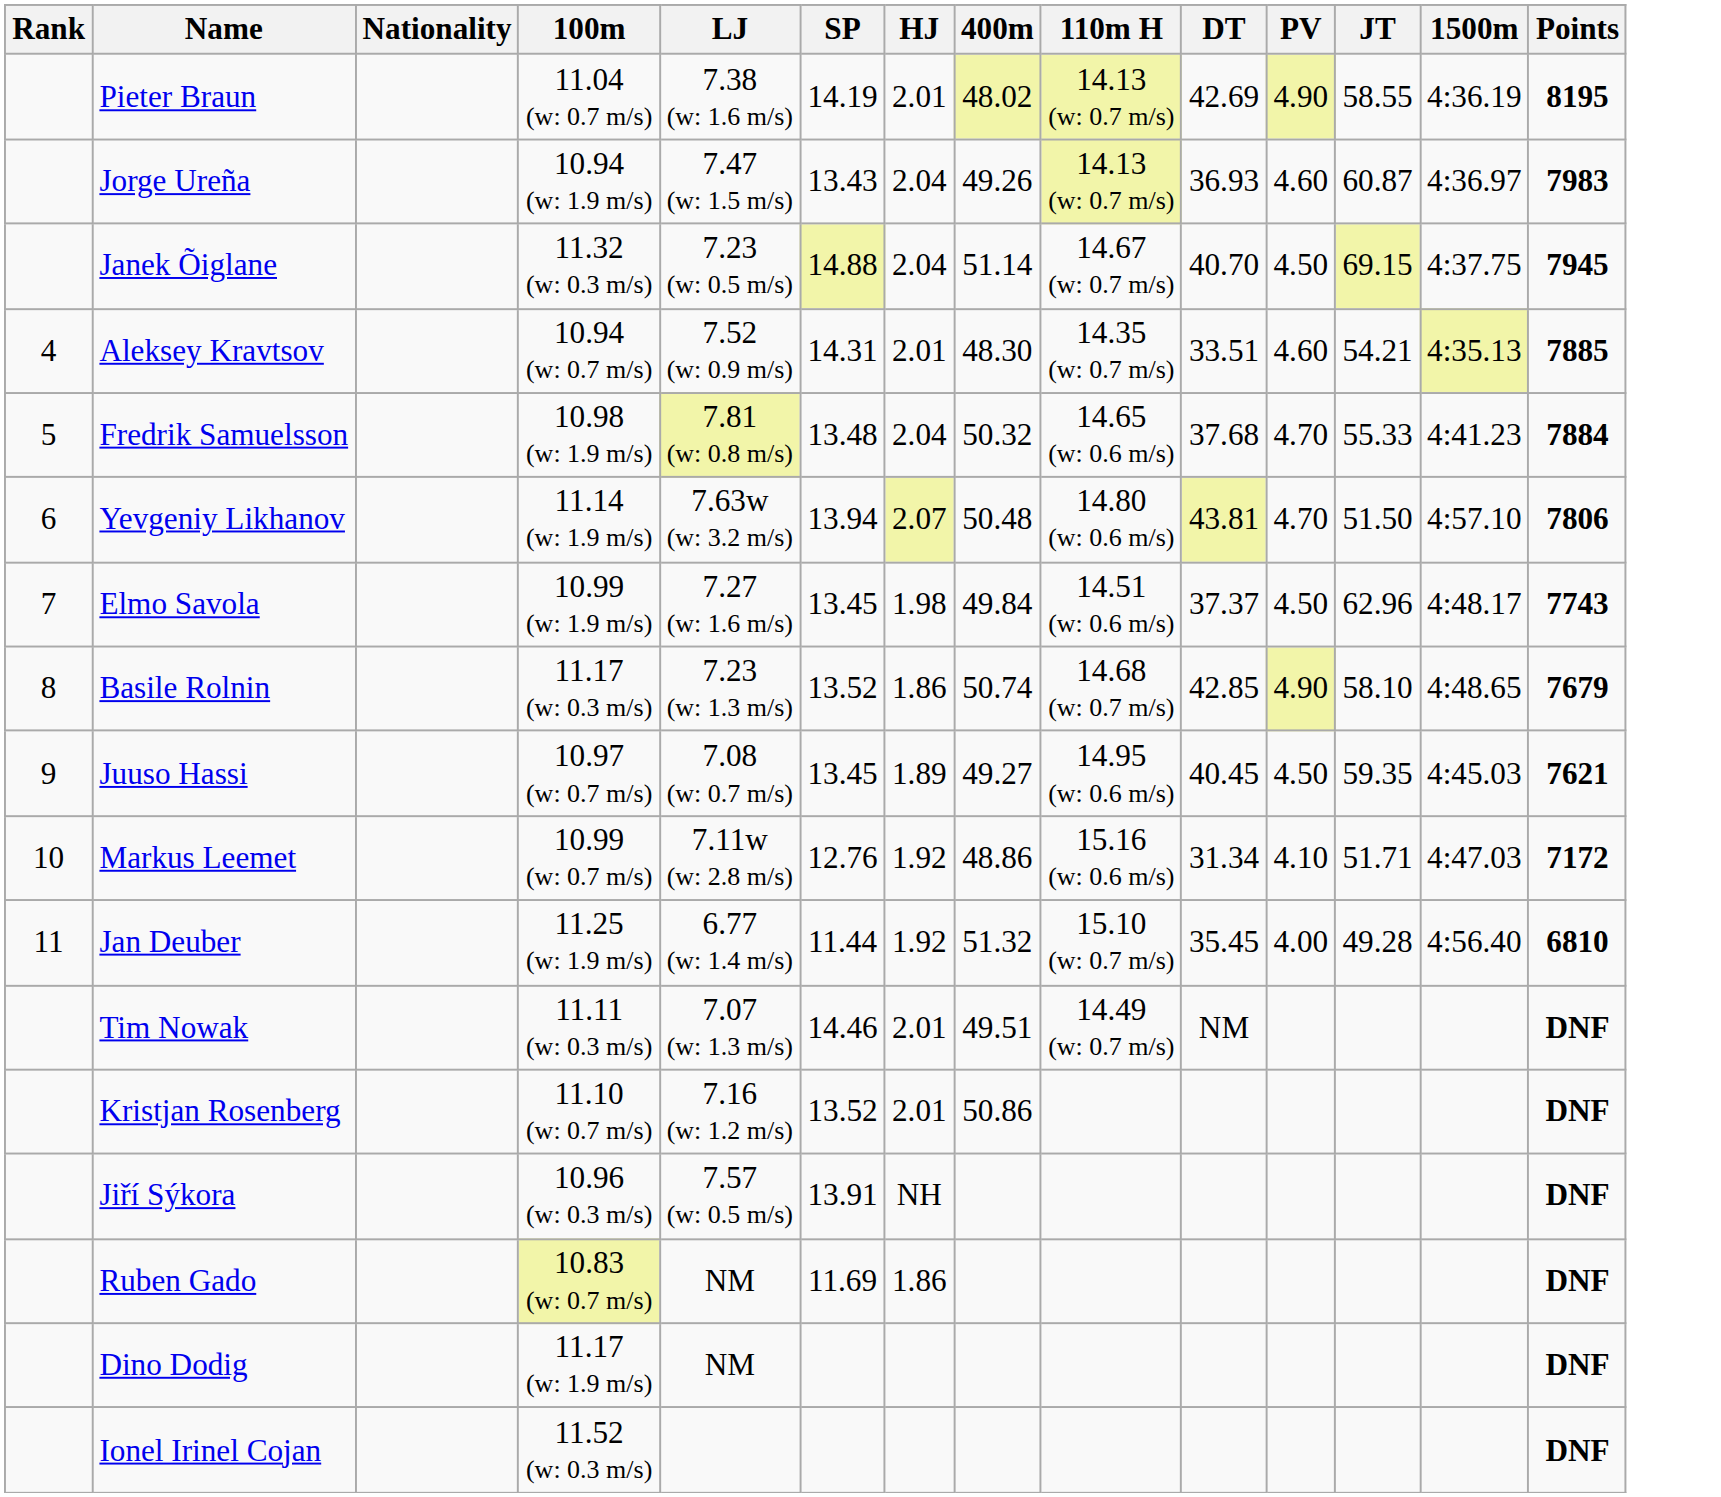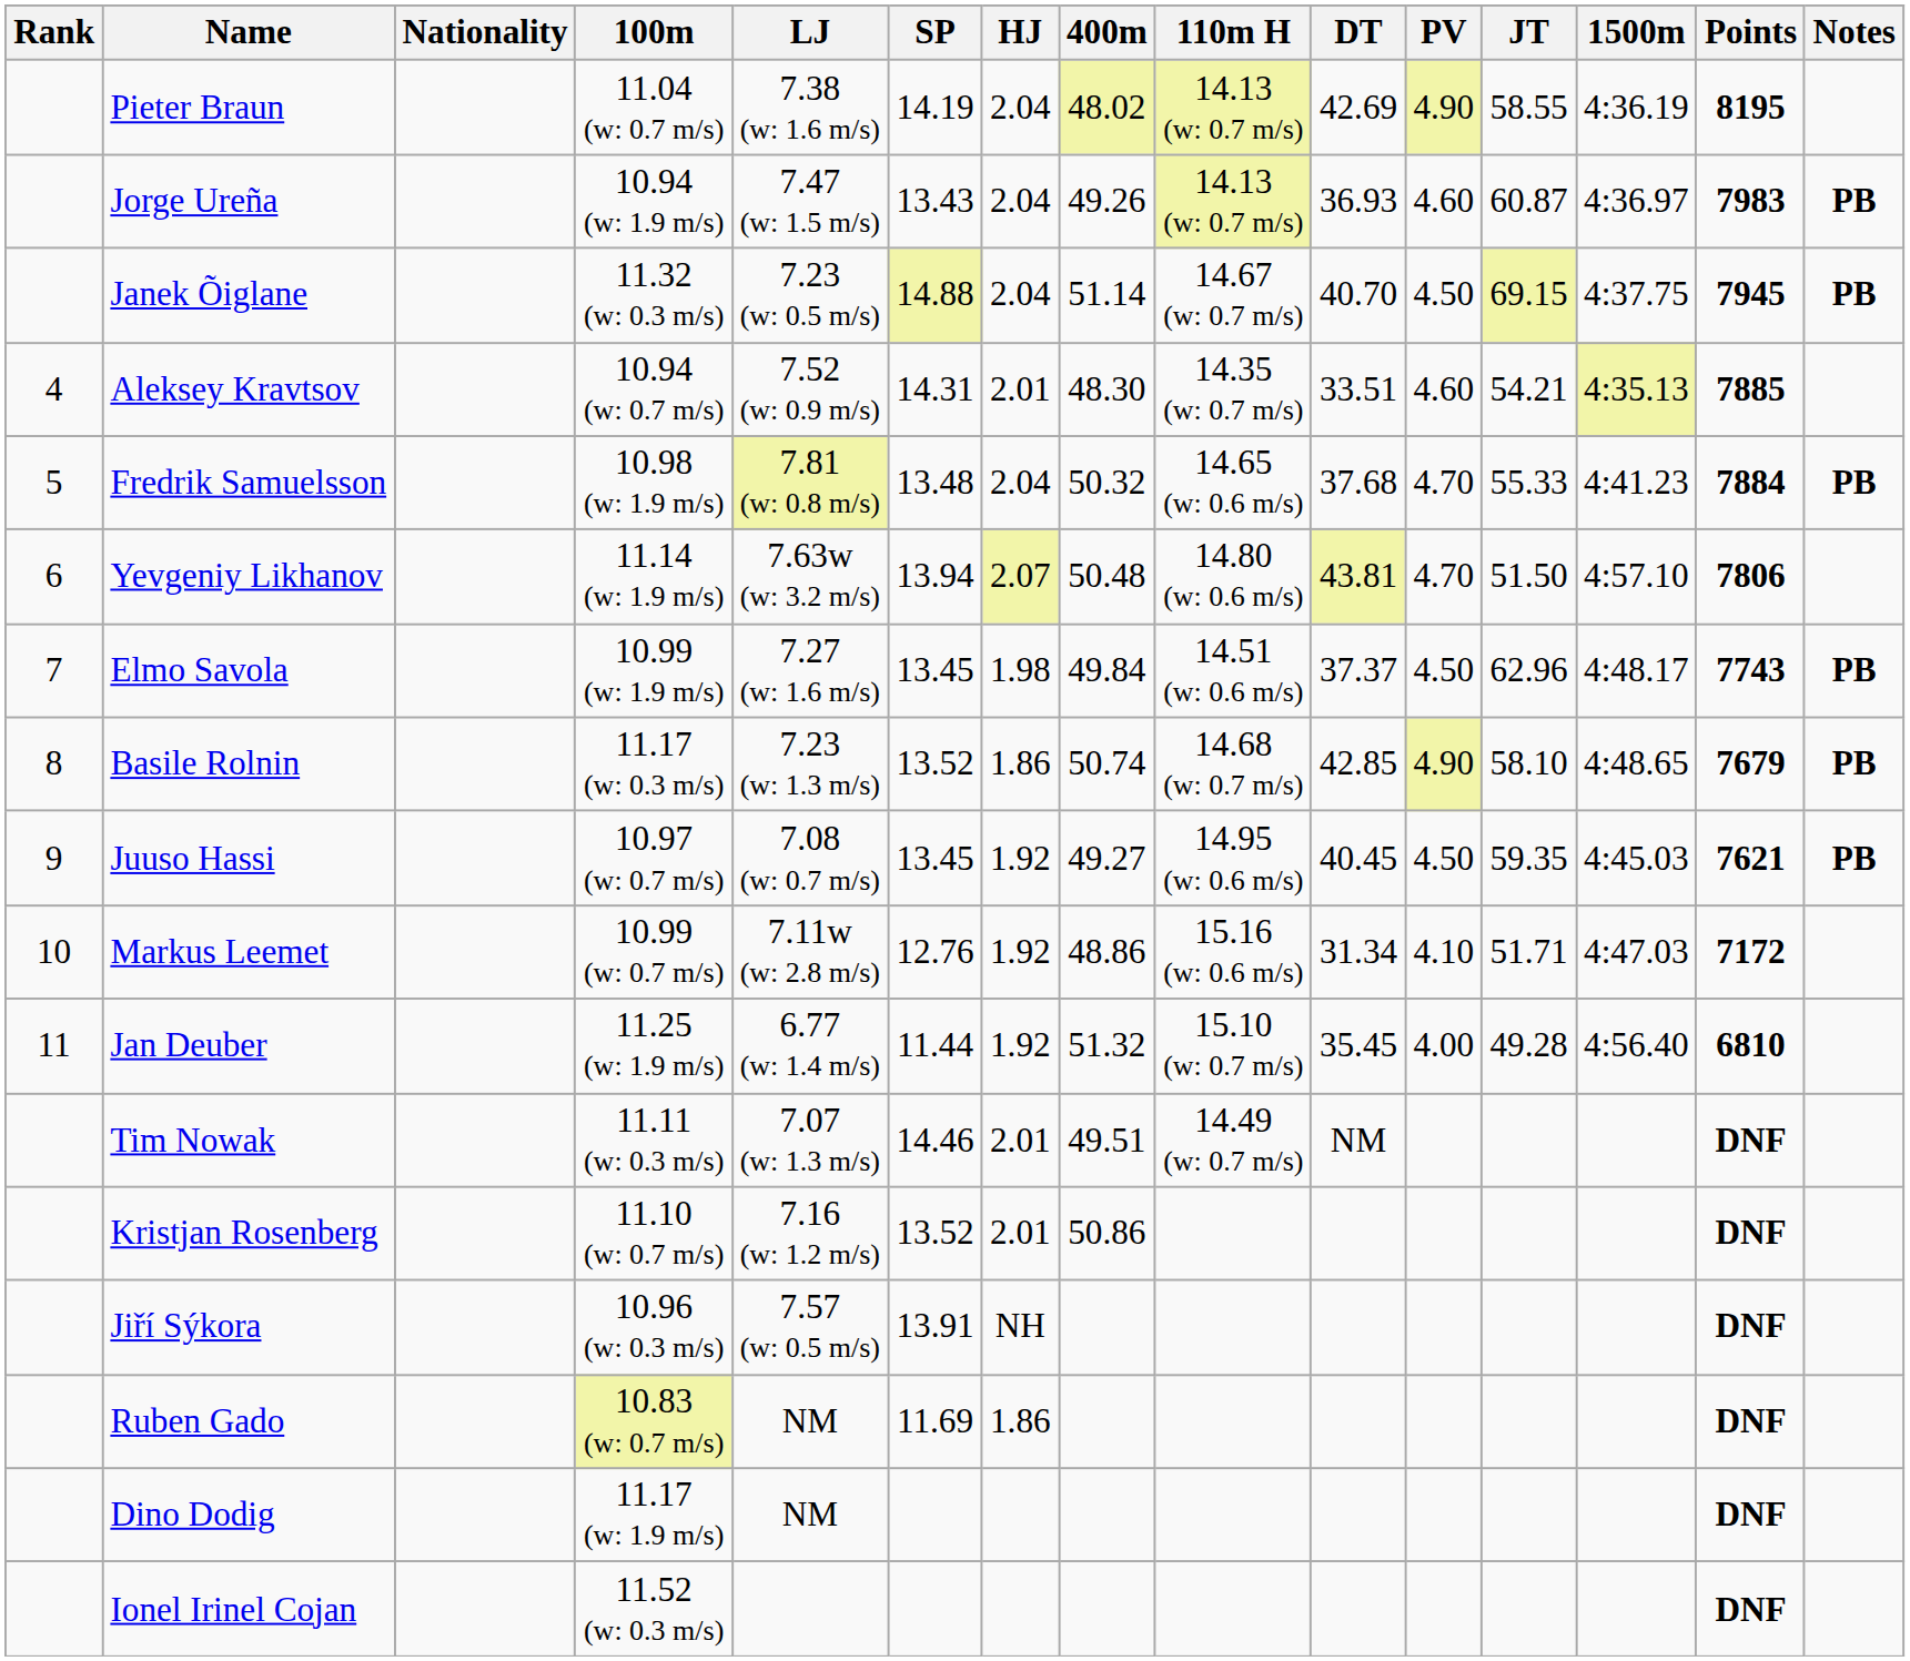 <table class="wikitable sortable" style="text-align:center">
 <tr>
 <th>Rank</th>
 <th>Name</th>
 <th>Nationality</th>
 <th>100m</th>
 <th>LJ</th>
 <th>SP</th>
 <th>HJ</th>
 <th>400m</th>
 <th>110m H</th>
 <th>DT</th>
 <th>PV</th>
 <th>JT</th>
 <th>1500m</th>
 <th>Points</th>
+<th>Notes</th>
 </tr>
 <tr>
 <td></td>
 <td align=left><a href='#'>Pieter Braun</a></td>
 <td align=left></td>
 <td>11.04<br><small>(w: 0.7 m/s)</small></td>
 <td>7.38<br><small>(w: 1.6 m/s)</small></td>
 <td>14.19</td>
-<td>2.01</td>
+<td>2.04</td>
 <td bgcolor=#F2F5A9>48.02</td>
 <td bgcolor=#F2F5A9>14.13<br><small>(w: 0.7 m/s)</small></td>
 <td>42.69</td>
 <td bgcolor=#F2F5A9>4.90</td>
 <td>58.55</td>
 <td>4:36.19</td>
 <td><strong>8195</strong></td>
+<td></td>
 </tr>
 <tr>
 <td></td>
 <td align=left><a href='#'>Jorge Ureña</a></td>
 <td align=left></td>
 <td>10.94<br><small>(w: 1.9 m/s)</small></td>
 <td>7.47<br><small>(w: 1.5 m/s)</small></td>
 <td>13.43</td>
 <td>2.04</td>
 <td>49.26</td>
 <td bgcolor=#F2F5A9>14.13<br><small>(w: 0.7 m/s)</small></td>
 <td>36.93</td>
 <td>4.60</td>
 <td>60.87</td>
 <td>4:36.97</td>
 <td><strong>7983</strong></td>
+<td><strong>PB</strong></td>
 </tr>
 <tr>
 <td></td>
 <td align=left><a href='#'>Janek Õiglane</a></td>
 <td align=left></td>
 <td>11.32<br><small>(w: 0.3 m/s)</small></td>
 <td>7.23<br><small>(w: 0.5 m/s)</small></td>
 <td bgcolor=#F2F5A9>14.88</td>
 <td>2.04</td>
 <td>51.14</td>
 <td>14.67<br><small>(w: 0.7 m/s)</small></td>
 <td>40.70</td>
 <td>4.50</td>
 <td bgcolor=#F2F5A9>69.15</td>
 <td>4:37.75</td>
 <td><strong>7945</strong></td>
+<td><strong>PB</strong></td>
 </tr>
 <tr>
 <td>4</td>
 <td align=left><a href='#'>Aleksey Kravtsov</a></td>
 <td align=left></td>
 <td>10.94<br><small>(w: 0.7 m/s)</small></td>
 <td>7.52<br><small>(w: 0.9 m/s)</small></td>
 <td>14.31</td>
 <td>2.01</td>
 <td>48.30</td>
 <td>14.35<br><small>(w: 0.7 m/s)</small></td>
 <td>33.51</td>
 <td>4.60</td>
 <td>54.21</td>
 <td bgcolor=#F2F5A9>4:35.13</td>
 <td><strong>7885</strong></td>
+<td></td>
 </tr>
 <tr>
 <td>5</td>
 <td align=left><a href='#'>Fredrik Samuelsson</a></td>
 <td align=left></td>
 <td>10.98<br><small>(w: 1.9 m/s)</small></td>
 <td bgcolor=#F2F5A9>7.81<br><small>(w: 0.8 m/s)</small></td>
 <td>13.48</td>
 <td>2.04</td>
 <td>50.32</td>
 <td>14.65<br><small>(w: 0.6 m/s)</small></td>
 <td>37.68</td>
 <td>4.70</td>
 <td>55.33</td>
 <td>4:41.23</td>
 <td><strong>7884</strong></td>
+<td><strong>PB</strong></td>
 </tr>
 <tr>
 <td>6</td>
 <td align=left><a href='#'>Yevgeniy Likhanov</a></td>
 <td align=left></td>
 <td>11.14<br><small>(w: 1.9 m/s)</small></td>
 <td>7.63w<br><small>(w: 3.2 m/s)</small></td>
 <td>13.94</td>
 <td bgcolor=#F2F5A9>2.07</td>
 <td>50.48</td>
 <td>14.80<br><small>(w: 0.6 m/s)</small></td>
 <td bgcolor=#F2F5A9>43.81</td>
 <td>4.70</td>
 <td>51.50</td>
 <td>4:57.10</td>
 <td><strong>7806</strong></td>
+<td></td>
 </tr>
 <tr>
 <td>7</td>
 <td align=left><a href='#'>Elmo Savola</a></td>
 <td align=left></td>
 <td>10.99<br><small>(w: 1.9 m/s)</small></td>
 <td>7.27<br><small>(w: 1.6 m/s)</small></td>
 <td>13.45</td>
 <td>1.98</td>
 <td>49.84</td>
 <td>14.51<br><small>(w: 0.6 m/s)</small></td>
 <td>37.37</td>
 <td>4.50</td>
 <td>62.96</td>
 <td>4:48.17</td>
 <td><strong>7743</strong></td>
+<td><strong>PB</strong></td>
 </tr>
 <tr>
 <td>8</td>
 <td align=left><a href='#'>Basile Rolnin</a></td>
 <td align=left></td>
 <td>11.17<br><small>(w: 0.3 m/s)</small></td>
 <td>7.23<br><small>(w: 1.3 m/s)</small></td>
 <td>13.52</td>
 <td>1.86</td>
 <td>50.74</td>
 <td>14.68<br><small>(w: 0.7 m/s)</small></td>
 <td>42.85</td>
 <td bgcolor=#F2F5A9>4.90</td>
 <td>58.10</td>
 <td>4:48.65</td>
 <td><strong>7679</strong></td>
+<td><strong>PB</strong></td>
 </tr>
 <tr>
 <td>9</td>
 <td align=left><a href='#'>Juuso Hassi</a></td>
 <td align=left></td>
 <td>10.97<br><small>(w: 0.7 m/s)</small></td>
 <td>7.08<br><small>(w: 0.7 m/s)</small></td>
 <td>13.45</td>
-<td>1.89</td>
+<td>1.92</td>
 <td>49.27</td>
 <td>14.95<br><small>(w: 0.6 m/s)</small></td>
 <td>40.45</td>
 <td>4.50</td>
 <td>59.35</td>
 <td>4:45.03</td>
 <td><strong>7621</strong></td>
+<td><strong>PB</strong></td>
 </tr>
 <tr>
 <td>10</td>
 <td align=left><a href='#'>Markus Leemet</a></td>
 <td align=left></td>
 <td>10.99<br><small>(w: 0.7 m/s)</small></td>
 <td>7.11w<br><small>(w: 2.8 m/s)</small></td>
 <td>12.76</td>
 <td>1.92</td>
 <td>48.86</td>
 <td>15.16<br><small>(w: 0.6 m/s)</small></td>
 <td>31.34</td>
 <td>4.10</td>
 <td>51.71</td>
 <td>4:47.03</td>
 <td><strong>7172</strong></td>
+<td></td>
 </tr>
 <tr>
 <td>11</td>
 <td align=left><a href='#'>Jan Deuber</a></td>
 <td align=left></td>
 <td>11.25<br><small>(w: 1.9 m/s)</small></td>
 <td>6.77<br><small>(w: 1.4 m/s)</small></td>
 <td>11.44</td>
 <td>1.92</td>
 <td>51.32</td>
 <td>15.10<br><small>(w: 0.7 m/s)</small></td>
 <td>35.45</td>
 <td>4.00</td>
 <td>49.28</td>
 <td>4:56.40</td>
 <td><strong>6810</strong></td>
+<td></td>
 </tr>
 <tr>
 <td></td>
 <td align=left><a href='#'>Tim Nowak</a></td>
 <td align=left></td>
 <td>11.11<br><small>(w: 0.3 m/s)</small></td>
 <td>7.07<br><small>(w: 1.3 m/s)</small></td>
 <td>14.46</td>
 <td>2.01</td>
 <td>49.51</td>
 <td>14.49<br><small>(w: 0.7 m/s)</small></td>
 <td>NM</td>
 <td></td>
 <td></td>
 <td></td>
 <td><strong>DNF</strong></td>
+<td></td>
 </tr>
 <tr>
 <td></td>
 <td align=left><a href='#'>Kristjan Rosenberg</a></td>
 <td align=left></td>
 <td>11.10<br><small>(w: 0.7 m/s)</small></td>
 <td>7.16<br><small>(w: 1.2 m/s)</small></td>
 <td>13.52</td>
 <td>2.01</td>
 <td>50.86</td>
 <td></td>
 <td></td>
 <td></td>
 <td></td>
 <td></td>
 <td><strong>DNF</strong></td>
+<td></td>
 </tr>
 <tr>
 <td></td>
 <td align=left><a href='#'>Jiří Sýkora</a></td>
 <td align=left></td>
 <td>10.96<br><small>(w: 0.3 m/s)</small></td>
 <td>7.57<br><small>(w: 0.5 m/s)</small></td>
 <td>13.91</td>
 <td>NH</td>
 <td></td>
 <td></td>
 <td></td>
 <td></td>
 <td></td>
 <td></td>
 <td><strong>DNF</strong></td>
+<td></td>
 </tr>
 <tr>
 <td></td>
 <td align=left><a href='#'>Ruben Gado</a></td>
 <td align=left></td>
 <td bgcolor=#F2F5A9>10.83<br><small>(w: 0.7 m/s)</small></td>
 <td>NM</td>
 <td>11.69</td>
 <td>1.86</td>
 <td></td>
 <td></td>
 <td></td>
 <td></td>
 <td></td>
 <td></td>
 <td><strong>DNF</strong></td>
+<td></td>
 </tr>
 <tr>
 <td></td>
 <td align=left><a href='#'>Dino Dodig</a></td>
 <td align=left></td>
 <td>11.17<br><small>(w: 1.9 m/s)</small></td>
 <td>NM</td>
 <td></td>
 <td></td>
 <td></td>
 <td></td>
 <td></td>
 <td></td>
 <td></td>
 <td></td>
 <td><strong>DNF</strong></td>
+<td></td>
 </tr>
 <tr>
 <td></td>
 <td align=left><a href='#'>Ionel Irinel Cojan</a></td>
 <td align=left></td>
 <td>11.52<br><small>(w: 0.3 m/s)</small></td>
 <td></td>
 <td></td>
 <td></td>
 <td></td>
 <td></td>
 <td></td>
 <td></td>
 <td></td>
 <td></td>
 <td><strong>DNF</strong></td>
+<td></td>
 </tr>
 </table>
